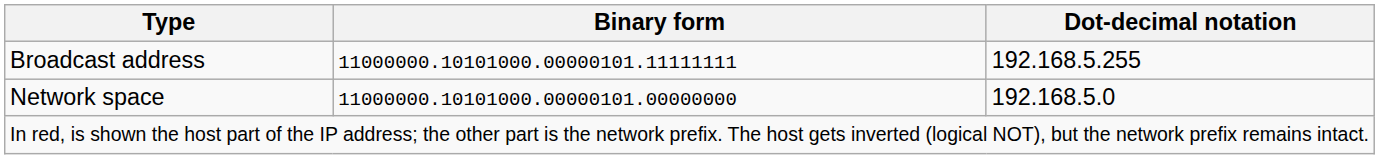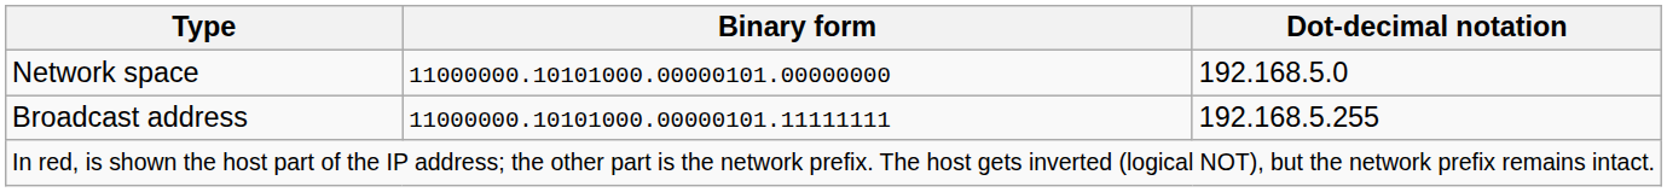 <table class=wikitable style=margin:left>
 <tr>
 <th>Type</th>
 <th>Binary form</th>
 <th>Dot-decimal notation</th>
 </tr>
 <tr>
+<td>Network space</td>
+<td><code>11000000.10101000.00000101.<span>00000000</span></code></td>
+<td>192.168.5.0</td>
+</tr>
+<tr>
 <td>Broadcast address</td>
 <td><code>11000000.10101000.00000101.<span>11111111</span></code></td>
 <td>192.168.5.255</td>
 </tr>
 <tr>
-<td>Network space</td>
-<td><code>11000000.10101000.00000101.<span>00000000</span></code></td>
-<td>192.168.5.0</td>
-</tr>
-<tr>
 <td colspan=3><small>In red, is shown the host part of the IP address; the other part is the network prefix. The host gets inverted (logical NOT), but the network prefix remains intact.</small></td>
 </tr>
 </table>
